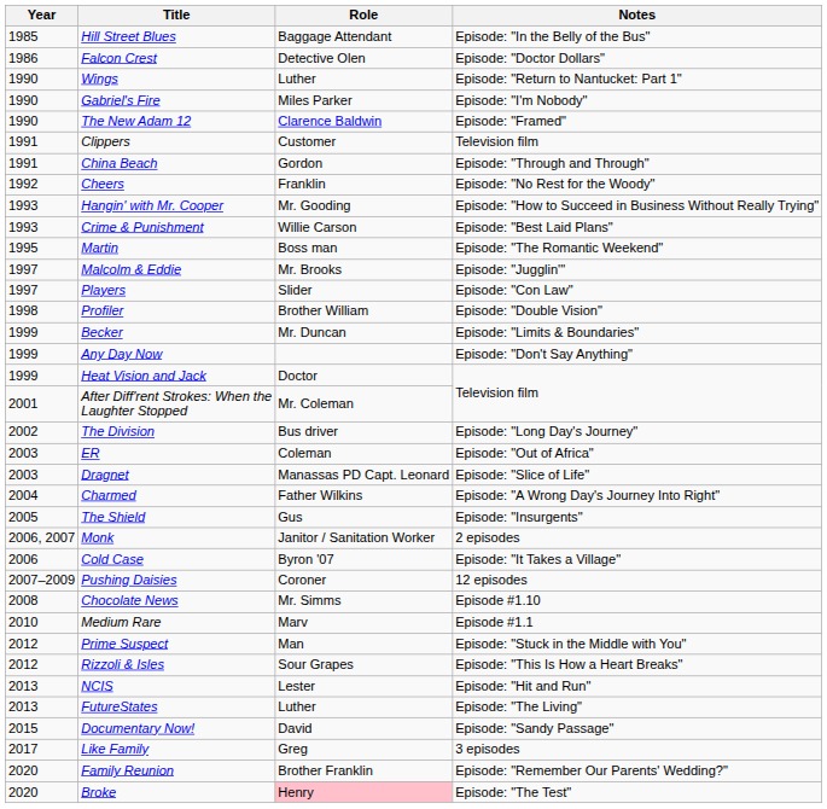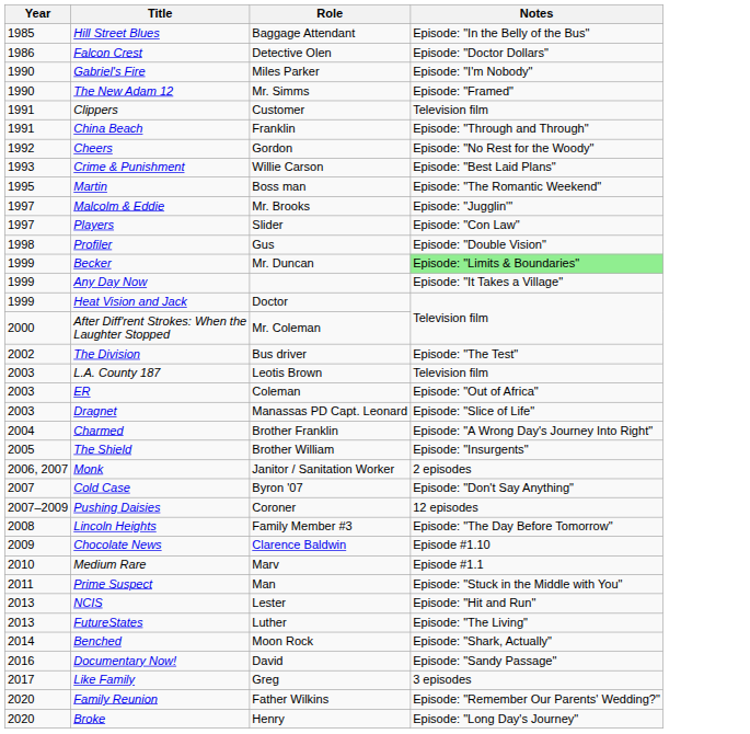 <table class="wikitable sortable">
 <tr>
 <th>Year</th>
 <th>Title</th>
 <th>Role</th>
 <th>Notes</th>
 </tr>
 <tr>
 <td>1985</td>
 <td><em><a href='#'>Hill Street Blues</a></em></td>
 <td>Baggage Attendant</td>
 <td>Episode: "In the Belly of the Bus"</td>
 </tr>
 <tr>
 <td>1986</td>
 <td><em><a href='#'>Falcon Crest</a></em></td>
 <td>Detective Olen</td>
 <td>Episode: "Doctor Dollars"</td>
 </tr>
 <tr>
 <td>1990</td>
-<td><a href='#'><em>Wings</em></a></td>
-<td>Luther</td>
-<td>Episode: "Return to Nantucket: Part 1"</td>
-</tr>
-<tr>
-<td>1990</td>
 <td><em><a href='#'>Gabriel's Fire</a></em></td>
 <td>Miles Parker</td>
 <td>Episode: "I'm Nobody"</td>
 </tr>
 <tr>
 <td>1990</td>
 <td><em><a href='#'>The New Adam 12</a></em></td>
-<td><a href='#'>Clarence Baldwin</a></td>
+<td>Mr. Simms</td>
 <td>Episode: "Framed"</td>
 </tr>
 <tr>
 <td>1991</td>
 <td><em>Clippers</em></td>
 <td>Customer</td>
 <td>Television film</td>
 </tr>
 <tr>
 <td>1991</td>
 <td><em><a href='#'>China Beach</a></em></td>
-<td>Gordon</td>
+<td>Franklin</td>
 <td>Episode: "Through and Through"</td>
 </tr>
 <tr>
 <td>1992</td>
 <td><em><a href='#'>Cheers</a></em></td>
-<td>Franklin</td>
+<td>Gordon</td>
 <td>Episode: "No Rest for the Woody"</td>
-</tr>
-<tr>
-<td>1993</td>
-<td><em><a href='#'>Hangin' with Mr. Cooper</a></em></td>
-<td>Mr. Gooding</td>
-<td>Episode: "How to Succeed in Business Without Really Trying"</td>
 </tr>
 <tr>
 <td>1993</td>
 <td><em><a href='#'>Crime & Punishment</a></em></td>
 <td>Willie Carson</td>
 <td>Episode: "Best Laid Plans"</td>
 </tr>
 <tr>
 <td>1995</td>
 <td><a href='#'><em>Martin</em></a></td>
 <td>Boss man</td>
 <td>Episode: "The Romantic Weekend"</td>
 </tr>
 <tr>
 <td>1997</td>
 <td><em><a href='#'>Malcolm & Eddie</a></em></td>
 <td>Mr. Brooks</td>
 <td>Episode: "Jugglin'"</td>
 </tr>
 <tr>
 <td>1997</td>
 <td><a href='#'><em>Players</em></a></td>
 <td>Slider</td>
 <td>Episode: "Con Law"</td>
 </tr>
 <tr>
 <td>1998</td>
 <td><a href='#'><em>Profiler</em></a></td>
-<td>Brother William</td>
+<td>Gus</td>
 <td>Episode: "Double Vision"</td>
 </tr>
 <tr>
 <td>1999</td>
 <td><a href='#'><em>Becker</em></a></td>
 <td>Mr. Duncan</td>
-<td>Episode: "Limits & Boundaries"</td>
+<td style="background: lightgreen;">Episode: "Limits & Boundaries"</td>
 </tr>
 <tr>
 <td>1999</td>
 <td><a href='#'><em>Any Day Now</em></a></td>
 <td></td>
-<td>Episode: "Don't Say Anything"</td>
+<td>Episode: "It Takes a Village"</td>
 </tr>
 <tr>
 <td>1999</td>
 <td><em><a href='#'>Heat Vision and Jack</a></em></td>
 <td>Doctor</td>
 <td rowspan="2">Television film</td>
 </tr>
 <tr>
-<td>2001</td>
+<td>2000</td>
 <td><em>After Diff'rent Strokes: When the</em><br><em>Laughter Stopped</em></td>
 <td>Mr. Coleman</td>
 </tr>
 <tr>
 <td>2002</td>
 <td><em><a href='#'>The Division</a></em></td>
 <td>Bus driver</td>
-<td>Episode: "Long Day's Journey"</td>
+<td>Episode: "The Test"</td>
+</tr>
+<tr>
+<td>2003</td>
+<td><em>L.A. County 187</em></td>
+<td>Leotis Brown</td>
+<td>Television film</td>
 </tr>
 <tr>
 <td>2003</td>
 <td><a href='#'><em>ER</em></a></td>
 <td>Coleman</td>
 <td>Episode: "Out of Africa"</td>
 </tr>
 <tr>
 <td>2003</td>
 <td><a href='#'><em>Dragnet</em></a></td>
 <td>Manassas PD Capt. Leonard</td>
 <td>Episode: "Slice of Life"</td>
 </tr>
 <tr>
 <td>2004</td>
 <td><em><a href='#'>Charmed</a></em></td>
-<td>Father Wilkins</td>
+<td>Brother Franklin</td>
 <td>Episode: "A Wrong Day's Journey Into Right"</td>
 </tr>
 <tr>
 <td>2005</td>
 <td><em><a href='#'>The Shield</a></em></td>
-<td>Gus</td>
+<td>Brother William</td>
 <td>Episode: "Insurgents"</td>
 </tr>
 <tr>
 <td>2006, 2007</td>
 <td><a href='#'><em>Monk</em></a></td>
 <td>Janitor / Sanitation Worker</td>
 <td>2 episodes</td>
 </tr>
 <tr>
-<td>2006</td>
+<td>2007</td>
 <td><em><a href='#'>Cold Case</a></em></td>
 <td>Byron '07</td>
-<td>Episode: "It Takes a Village"</td>
+<td>Episode: "Don't Say Anything"</td>
 </tr>
 <tr>
 <td>2007–2009</td>
 <td><em><a href='#'>Pushing Daisies</a></em></td>
 <td>Coroner</td>
 <td>12 episodes</td>
 </tr>
 <tr>
 <td>2008</td>
+<td><a href='#'><em>Lincoln Heights</em></a></td>
+<td>Family Member #3</td>
+<td>Episode: "The Day Before Tomorrow"</td>
+</tr>
+<tr>
+<td>2009</td>
 <td><em><a href='#'>Chocolate News</a></em></td>
-<td>Mr. Simms</td>
+<td><a href='#'>Clarence Baldwin</a></td>
 <td>Episode #1.10</td>
 </tr>
 <tr>
 <td>2010</td>
 <td><em>Medium Rare</em></td>
 <td>Marv</td>
 <td>Episode #1.1</td>
 </tr>
 <tr>
-<td>2012</td>
+<td>2011</td>
 <td><a href='#'><em>Prime Suspect</em></a></td>
 <td>Man</td>
 <td>Episode: "Stuck in the Middle with You"</td>
-</tr>
-<tr>
-<td>2012</td>
-<td><em><a href='#'>Rizzoli & Isles</a></em></td>
-<td>Sour Grapes</td>
-<td>Episode: "This Is How a Heart Breaks"</td>
 </tr>
 <tr>
 <td>2013</td>
 <td><a href='#'><em>NCIS</em></a></td>
 <td>Lester</td>
 <td>Episode: "Hit and Run"</td>
 </tr>
 <tr>
 <td>2013</td>
 <td><em><a href='#'>FutureStates</a></em></td>
 <td>Luther</td>
 <td>Episode: "The Living"</td>
 </tr>
 <tr>
-<td>2015</td>
+<td>2014</td>
+<td><em><a href='#'>Benched</a></em></td>
+<td>Moon Rock</td>
+<td>Episode: "Shark, Actually"</td>
+</tr>
+<tr>
+<td>2016</td>
 <td><em><a href='#'>Documentary Now!</a></em></td>
 <td>David</td>
 <td>Episode: "Sandy Passage"</td>
 </tr>
 <tr>
 <td>2017</td>
 <td><em><a href='#'>Like Family</a></em></td>
 <td>Greg</td>
 <td>3 episodes</td>
 </tr>
 <tr>
 <td>2020</td>
 <td><a href='#'><em>Family Reunion</em></a></td>
-<td>Brother Franklin</td>
+<td>Father Wilkins</td>
 <td>Episode: "Remember Our Parents' Wedding?"</td>
 </tr>
 <tr>
 <td>2020</td>
 <td><a href='#'><em>Broke</em></a></td>
-<td style="background: pink;">Henry</td>
-<td>Episode: "The Test"</td>
+<td>Henry</td>
+<td>Episode: "Long Day's Journey"</td>
 </tr>
 </table>
